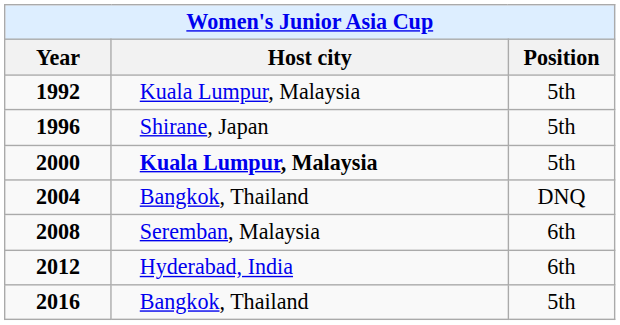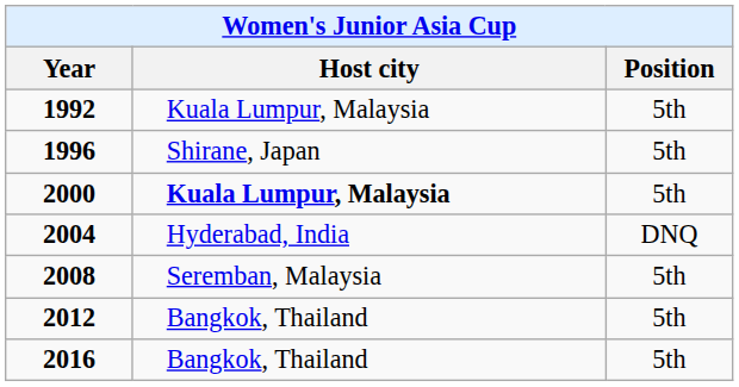 <table class="wikitable" style="text-align: center;">
 <tr>
 <th colspan=3 style="background-color: #ddeeff;"><a href='#'>Women's Junior Asia Cup</a></th>
 </tr>
 <tr>
 <th style="width: 70px;">Year</th>
 <th style="width: 280px;">Host city</th>
 <th style="width: 70px;">Position</th>
 </tr>
 <tr>
 <td><strong>1992</strong></td>
 <td style="text-align: left; padding-left: 20px;"><a href='#'>Kuala Lumpur</a>, Malaysia</td>
 <td>5th</td>
 </tr>
 <tr>
 <td><strong>1996</strong></td>
 <td style="text-align: left; padding-left: 20px;"><a href='#'>Shirane</a>, Japan</td>
 <td>5th</td>
 </tr>
 <tr>
 <td><strong>2000</strong></td>
 <td style="text-align: left; padding-left: 20px;"><strong><a href='#'>Kuala Lumpur</a>, Malaysia</strong></td>
 <td>5th</td>
 </tr>
 <tr>
 <td><strong>2004</strong></td>
-<td style="text-align: left; padding-left: 20px;"><a href='#'>Bangkok</a>, Thailand</td>
+<td style="text-align: left; padding-left: 20px;"><a href='#'>Hyderabad, India</a></td>
 <td>DNQ</td>
 </tr>
 <tr>
 <td><strong>2008</strong></td>
 <td style="text-align: left; padding-left: 20px;"><a href='#'>Seremban</a>, Malaysia</td>
-<td>6th</td>
+<td>5th</td>
 </tr>
 <tr>
 <td><strong>2012</strong></td>
-<td style="text-align: left; padding-left: 20px;"><a href='#'>Hyderabad, India</a></td>
-<td>6th</td>
+<td style="text-align: left; padding-left: 20px;"><a href='#'>Bangkok</a>, Thailand</td>
+<td>5th</td>
 </tr>
 <tr>
 <td><strong>2016</strong></td>
 <td style="text-align: left; padding-left: 20px;"><a href='#'>Bangkok</a>, Thailand</td>
 <td>5th</td>
 </tr>
 </table>
